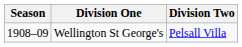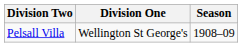 <table class=wikitable>
 <tr>
+<th>Division Two</th>
+<th>Division One</th>
 <th>Season</th>
-<th>Division One</th>
-<th>Division Two</th>
 </tr>
 <tr>
+<td><a href='#'>Pelsall Villa</a></td>
+<td>Wellington St George's</td>
 <td>1908–09</td>
-<td>Wellington St George's</td>
-<td><a href='#'>Pelsall Villa</a></td>
 </tr>
 </table>
